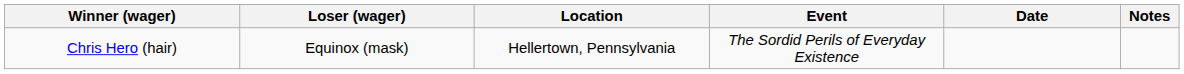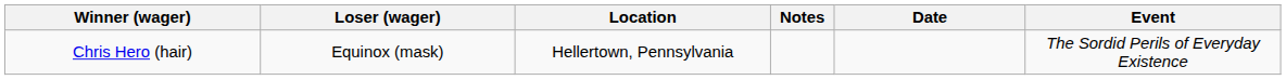 <table class="wikitable sortable" width=100%  style="text-align: center">
 <tr>
 <th width=20% scope="col">Winner (wager)</th>
 <th width=20% scope="col">Loser (wager)</th>
 <th width=20% scope="col">Location</th>
+<th class="unsortable" width=5% scope="col">Notes</th>
+<th width=15% scope="col">Date</th>
 <th width=20% scope="col">Event</th>
-<th width=15% scope="col">Date</th>
-<th class="unsortable" width=5% scope="col">Notes</th>
 </tr>
 <tr>
 <td><a href='#'>Chris Hero</a> (hair)</td>
 <td>Equinox (mask)</td>
 <td>Hellertown, Pennsylvania</td>
-<td><em>The Sordid Perils of Everyday Existence</em></td>
 <td></td>
 <td></td>
+<td><em>The Sordid Perils of Everyday Existence</em></td>
 </tr>
 </table>
